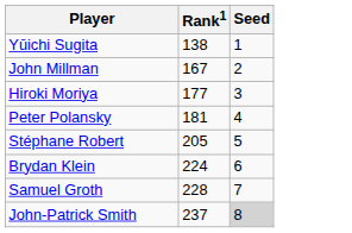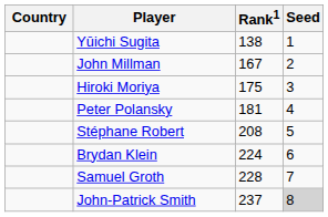 <table class="sortable wikitable">
 <tr>
+<th width="70">Country</th>
 <th width="175">Player</th>
 <th>Rank<sup>1</sup></th>
 <th>Seed</th>
 </tr>
 <tr>
+<td></td>
 <td><a href='#'>Yūichi Sugita</a></td>
 <td>138</td>
 <td>1</td>
 </tr>
 <tr>
+<td></td>
 <td><a href='#'>John Millman</a></td>
 <td>167</td>
 <td>2</td>
 </tr>
 <tr>
+<td></td>
 <td><a href='#'>Hiroki Moriya</a></td>
-<td>177</td>
+<td>175</td>
 <td>3</td>
 </tr>
 <tr>
+<td></td>
 <td><a href='#'>Peter Polansky</a></td>
 <td>181</td>
 <td>4</td>
 </tr>
 <tr>
+<td></td>
 <td><a href='#'>Stéphane Robert</a></td>
-<td>205</td>
+<td>208</td>
 <td>5</td>
 </tr>
 <tr>
+<td></td>
 <td><a href='#'>Brydan Klein</a></td>
 <td>224</td>
 <td>6</td>
 </tr>
 <tr>
+<td></td>
 <td><a href='#'>Samuel Groth</a></td>
 <td>228</td>
 <td>7</td>
 </tr>
 <tr>
+<td></td>
 <td><a href='#'>John-Patrick Smith</a></td>
 <td>237</td>
 <td style="background: lightgrey;">8</td>
 </tr>
 </table>
